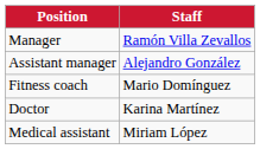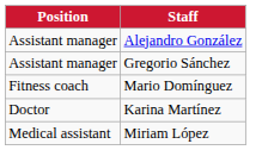 <table class="wikitable">
 <tr>
 <th style=background-color:#CD1731;color:#FFFFFF>Position</th>
 <th style=background-color:#CD1731;color:#FFFFFF>Staff</th>
 </tr>
 <tr>
-<td>Manager</td>
-<td> <a href='#'>Ramón Villa Zevallos</a></td>
+<td>Assistant manager</td>
+<td> <a href='#'>Alejandro González</a></td>
 </tr>
 <tr>
 <td>Assistant manager</td>
-<td> <a href='#'>Alejandro González</a></td>
+<td> Gregorio Sánchez</td>
 </tr>
 <tr>
 <td>Fitness coach</td>
 <td> Mario Domínguez</td>
 </tr>
 <tr>
 <td>Doctor</td>
 <td> Karina Martínez</td>
 </tr>
 <tr>
 <td>Medical assistant</td>
 <td> Miriam López</td>
 </tr>
 </table>
